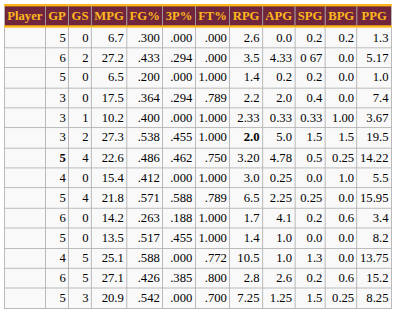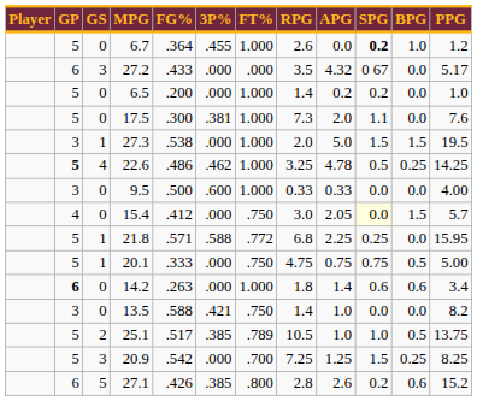 <table class="wikitable sortable" style="text-align:right;">
 <tr>
 <th style="background:#6F263D; color:#FFB81C; border-top:#FFB81C 3px solid; border-bottom:#FFB81C 3px solid;">Player</th>
 <th style="background:#6F263D; color:#FFB81C; border-top:#FFB81C 3px solid; border-bottom:#FFB81C 3px solid;">GP</th>
 <th style="background:#6F263D; color:#FFB81C; border-top:#FFB81C 3px solid; border-bottom:#FFB81C 3px solid;">GS</th>
 <th style="background:#6F263D; color:#FFB81C; border-top:#FFB81C 3px solid; border-bottom:#FFB81C 3px solid;">MPG</th>
 <th style="background:#6F263D; color:#FFB81C; border-top:#FFB81C 3px solid; border-bottom:#FFB81C 3px solid;">FG%</th>
 <th style="background:#6F263D; color:#FFB81C; border-top:#FFB81C 3px solid; border-bottom:#FFB81C 3px solid;">3P%</th>
 <th style="background:#6F263D; color:#FFB81C; border-top:#FFB81C 3px solid; border-bottom:#FFB81C 3px solid;">FT%</th>
 <th style="background:#6F263D; color:#FFB81C; border-top:#FFB81C 3px solid; border-bottom:#FFB81C 3px solid;">RPG</th>
 <th style="background:#6F263D; color:#FFB81C; border-top:#FFB81C 3px solid; border-bottom:#FFB81C 3px solid;">APG</th>
 <th style="background:#6F263D; color:#FFB81C; border-top:#FFB81C 3px solid; border-bottom:#FFB81C 3px solid;">SPG</th>
 <th style="background:#6F263D; color:#FFB81C; border-top:#FFB81C 3px solid; border-bottom:#FFB81C 3px solid;">BPG</th>
 <th style="background:#6F263D; color:#FFB81C; border-top:#FFB81C 3px solid; border-bottom:#FFB81C 3px solid;">PPG</th>
 </tr>
 <tr>
 <td></td>
 <td>5</td>
 <td>0</td>
 <td>6.7</td>
-<td>.300</td>
-<td>.000</td>
-<td>.000</td>
+<td>.364</td>
+<td>.455</td>
+<td>1.000</td>
 <td>2.6</td>
 <td>0.0</td>
-<td>0.2</td>
-<td>0.2</td>
-<td>1.3</td>
+<td><strong>0.2</strong></td>
+<td>1.0</td>
+<td>1.2</td>
 </tr>
 <tr>
 <td></td>
 <td>6</td>
-<td>2</td>
+<td>3</td>
 <td>27.2</td>
 <td>.433</td>
-<td>.294</td>
+<td>.000</td>
 <td>.000</td>
 <td>3.5</td>
-<td>4.33</td>
+<td>4.32</td>
 <td>0 67</td>
 <td>0.0</td>
 <td>5.17</td>
 </tr>
 <tr>
 <td></td>
 <td>5</td>
 <td>0</td>
 <td>6.5</td>
 <td>.200</td>
 <td>.000</td>
 <td>1.000</td>
 <td>1.4</td>
 <td>0.2</td>
 <td>0.2</td>
 <td>0.0</td>
 <td>1.0</td>
 </tr>
 <tr>
 <td></td>
-<td>3</td>
+<td>5</td>
 <td>0</td>
 <td>17.5</td>
-<td>.364</td>
-<td>.294</td>
-<td>.789</td>
-<td>2.2</td>
+<td>.300</td>
+<td>.381</td>
+<td>1.000</td>
+<td>7.3</td>
 <td>2.0</td>
-<td>0.4</td>
+<td>1.1</td>
 <td>0.0</td>
-<td>7.4</td>
+<td>7.6</td>
 </tr>
 <tr>
 <td></td>
 <td>3</td>
 <td>1</td>
-<td>10.2</td>
-<td>.400</td>
+<td>27.3</td>
+<td>.538</td>
 <td>.000</td>
 <td>1.000</td>
-<td>2.33</td>
-<td>0.33</td>
-<td>0.33</td>
-<td>1.00</td>
-<td>3.67</td>
-</tr>
-<tr>
-<td></td>
-<td>3</td>
-<td>2</td>
-<td>27.3</td>
-<td>.538</td>
-<td>.455</td>
-<td>1.000</td>
-<td><strong>2.0</strong></td>
+<td>2.0</td>
 <td>5.0</td>
 <td>1.5</td>
 <td>1.5</td>
 <td>19.5</td>
 </tr>
 <tr>
 <td></td>
 <td><strong>5</strong></td>
 <td>4</td>
 <td>22.6</td>
 <td>.486</td>
 <td>.462</td>
-<td>.750</td>
-<td>3.20</td>
+<td>1.000</td>
+<td>3.25</td>
 <td>4.78</td>
 <td>0.5</td>
 <td>0.25</td>
-<td>14.22</td>
+<td>14.25</td>
+</tr>
+<tr>
+<td></td>
+<td>3</td>
+<td>0</td>
+<td>9.5</td>
+<td>.500</td>
+<td>.600</td>
+<td>1.000</td>
+<td>0.33</td>
+<td>0.33</td>
+<td>0.0</td>
+<td>0.0</td>
+<td>4.00</td>
 </tr>
 <tr>
 <td></td>
 <td>4</td>
 <td>0</td>
 <td>15.4</td>
 <td>.412</td>
 <td>.000</td>
-<td>1.000</td>
+<td>.750</td>
 <td>3.0</td>
-<td>0.25</td>
-<td>0.0</td>
-<td>1.0</td>
-<td>5.5</td>
+<td>2.05</td>
+<td style="background: lightyellow;">0.0</td>
+<td>1.5</td>
+<td>5.7</td>
 </tr>
 <tr>
 <td></td>
 <td>5</td>
-<td>4</td>
+<td>1</td>
 <td>21.8</td>
 <td>.571</td>
 <td>.588</td>
-<td>.789</td>
-<td>6.5</td>
+<td>.772</td>
+<td>6.8</td>
 <td>2.25</td>
 <td>0.25</td>
 <td>0.0</td>
 <td>15.95</td>
 </tr>
 <tr>
 <td></td>
-<td>6</td>
+<td>5</td>
+<td>1</td>
+<td>20.1</td>
+<td>.333</td>
+<td>.000</td>
+<td>.750</td>
+<td>4.75</td>
+<td>0.75</td>
+<td>0.75</td>
+<td>0.5</td>
+<td>5.00</td>
+</tr>
+<tr>
+<td></td>
+<td><strong>6</strong></td>
 <td>0</td>
 <td>14.2</td>
 <td>.263</td>
-<td>.188</td>
+<td>.000</td>
 <td>1.000</td>
-<td>1.7</td>
-<td>4.1</td>
-<td>0.2</td>
+<td>1.8</td>
+<td>1.4</td>
+<td>0.6</td>
 <td>0.6</td>
 <td>3.4</td>
 </tr>
 <tr>
 <td></td>
-<td>5</td>
+<td>3</td>
 <td>0</td>
 <td>13.5</td>
-<td>.517</td>
-<td>.455</td>
-<td>1.000</td>
+<td>.588</td>
+<td>.421</td>
+<td>.750</td>
 <td>1.4</td>
 <td>1.0</td>
 <td>0.0</td>
 <td>0.0</td>
 <td>8.2</td>
 </tr>
 <tr>
 <td></td>
-<td>4</td>
 <td>5</td>
+<td>2</td>
 <td>25.1</td>
-<td>.588</td>
-<td>.000</td>
-<td>.772</td>
+<td>.517</td>
+<td>.385</td>
+<td>.789</td>
 <td>10.5</td>
 <td>1.0</td>
-<td>1.3</td>
-<td>0.0</td>
+<td>1.0</td>
+<td>0.5</td>
 <td>13.75</td>
+</tr>
+<tr>
+<td></td>
+<td>5</td>
+<td>3</td>
+<td>20.9</td>
+<td>.542</td>
+<td>.000</td>
+<td>.700</td>
+<td>7.25</td>
+<td>1.25</td>
+<td>1.5</td>
+<td>0.25</td>
+<td>8.25</td>
 </tr>
 <tr>
 <td></td>
 <td>6</td>
 <td>5</td>
 <td>27.1</td>
 <td>.426</td>
 <td>.385</td>
 <td>.800</td>
 <td>2.8</td>
 <td>2.6</td>
 <td>0.2</td>
 <td>0.6</td>
 <td>15.2</td>
 </tr>
-<tr>
-<td></td>
-<td>5</td>
-<td>3</td>
-<td>20.9</td>
-<td>.542</td>
-<td>.000</td>
-<td>.700</td>
-<td>7.25</td>
-<td>1.25</td>
-<td>1.5</td>
-<td>0.25</td>
-<td>8.25</td>
-</tr>
 </table>
